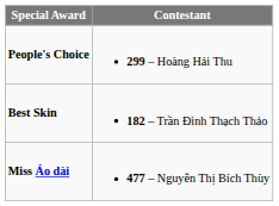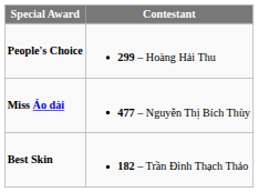 <table class="wikitable sortable" style="font-size: 95%;">
 <tr>
 <th style="background-color:#787878;color:#FFFFFF;">Special Award</th>
 <th style="background-color:#787878;color:#FFFFFF;">Contestant</th>
 </tr>
 <tr>
 <td><strong>People's Choice</strong></td>
 <td><br><ul><li><strong>299</strong> – Hoàng Hải Thu</li></ul></td>
 </tr>
 <tr>
+<td><strong>Miss <a href='#'>Áo dài</a></strong></td>
+<td><br><ul><li><strong>477</strong> – Nguyễn Thị Bích Thùy</li></ul></td>
+</tr>
+<tr>
 <td><strong>Best Skin</strong></td>
 <td><br><ul><li><strong>182</strong> – Trần Đình Thạch Thảo</li></ul></td>
 </tr>
-<tr>
-<td><strong>Miss <a href='#'>Áo dài</a></strong></td>
-<td><br><ul><li><strong>477</strong> – Nguyễn Thị Bích Thùy</li></ul></td>
-</tr>
 </table>
